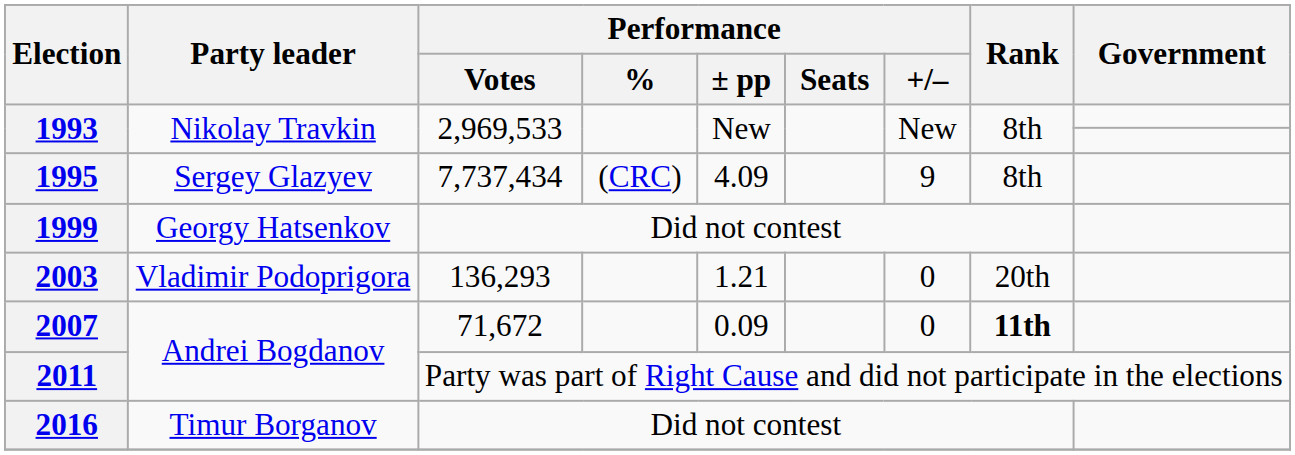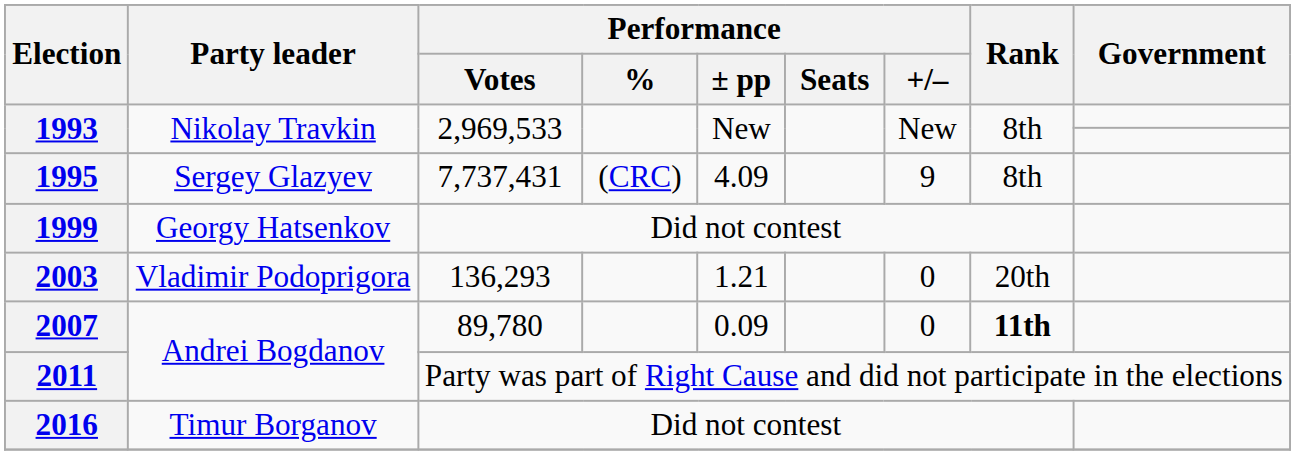 <table class=wikitable style=text-align:center>
 <tr>
 <th rowspan="2"><strong>Election</strong></th>
 <th rowspan="2">Party leader</th>
 <th colspan="5" scope="col">Performance</th>
 <th rowspan="2">Rank</th>
 <th rowspan="2">Government</th>
 </tr>
 <tr>
 <th><strong>Votes</strong></th>
 <th><strong>%</strong></th>
 <th><strong>± pp</strong></th>
 <th><strong>Seats</strong></th>
 <th><strong>+/–</strong></th>
 </tr>
 <tr>
 <th rowspan="2"><a href='#'>1993</a></th>
 <td rowspan="2"><a href='#'>Nikolay Travkin</a></td>
 <td rowspan="2">2,969,533</td>
 <td rowspan="2"></td>
 <td rowspan="2">New</td>
 <td rowspan="2"></td>
 <td rowspan="2">New</td>
 <td rowspan="2">8th</td>
 <td></td>
 </tr>
 <tr>
 <td></td>
 </tr>
 <tr>
 <th><a href='#'>1995</a></th>
 <td><a href='#'>Sergey Glazyev</a></td>
-<td>7,737,434</td>
+<td>7,737,431</td>
 <td> (<a href='#'>CRC</a>)</td>
 <td> 4.09</td>
 <td></td>
 <td> 9</td>
 <td> 8th</td>
 <td></td>
 </tr>
 <tr>
 <th><a href='#'>1999</a></th>
 <td><a href='#'>Georgy Hatsenkov</a></td>
 <td rowspan=1 colspan=6>Did not contest</td>
 <td></td>
 </tr>
 <tr>
 <th><a href='#'>2003</a></th>
 <td><a href='#'>Vladimir Podoprigora</a></td>
 <td>136,293</td>
 <td></td>
 <td> 1.21</td>
 <td></td>
 <td> 0</td>
 <td> 20th</td>
 <td></td>
 </tr>
 <tr>
 <th><a href='#'>2007</a></th>
 <td rowspan="2"><a href='#'>Andrei Bogdanov</a></td>
-<td>71,672</td>
+<td>89,780</td>
 <td></td>
 <td> 0.09</td>
 <td></td>
 <td> 0</td>
 <td><strong> 11th</strong></td>
 <td></td>
 </tr>
 <tr>
 <th><a href='#'>2011</a></th>
 <td rowspan=1 colspan=8>Party was part of <a href='#'>Right Cause</a> and did not participate in the elections</td>
 </tr>
 <tr>
 <th><a href='#'>2016</a></th>
 <td><a href='#'>Timur Borganov</a></td>
 <td rowspan=1 colspan=6>Did not contest</td>
 <td></td>
 </tr>
 <tr>
 </tr>
 </table>
